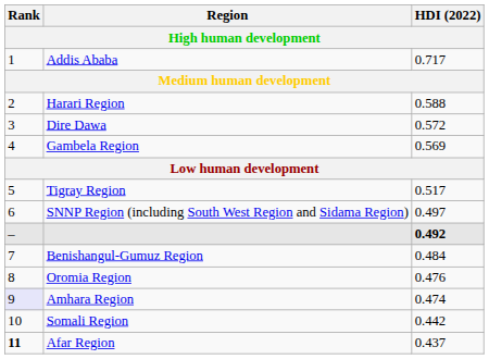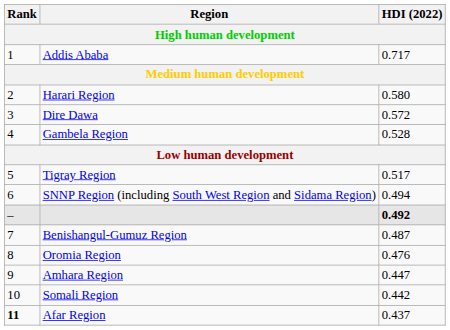 <table class="wikitable sortable">
 <tr>
 <th>Rank</th>
 <th>Region</th>
 <th>HDI (2022)</th>
 </tr>
 <tr>
 <th style="color:#0c0;" colspan="3">High human development</th>
 </tr>
 <tr>
 <td>1</td>
 <td><a href='#'>Addis Ababa</a></td>
 <td>0.717</td>
 </tr>
 <tr>
 <th style="color:#fc0;" colspan="3">Medium human development</th>
 </tr>
 <tr>
 <td>2</td>
 <td> <a href='#'>Harari Region</a></td>
-<td>0.588</td>
+<td>0.580</td>
 </tr>
 <tr>
 <td>3</td>
 <td> <a href='#'>Dire Dawa</a></td>
 <td>0.572</td>
 </tr>
 <tr>
 <td>4</td>
 <td> <a href='#'>Gambela Region</a></td>
-<td>0.569</td>
+<td>0.528</td>
 </tr>
 <tr>
 <th style="color:#900;" colspan="3">Low human development</th>
 </tr>
 <tr>
 <td>5</td>
 <td> <a href='#'>Tigray Region</a></td>
 <td>0.517</td>
 </tr>
 <tr>
 <td>6</td>
 <td> <a href='#'>SNNP Region</a> (including  <a href='#'>South West Region</a> and  <a href='#'>Sidama Region</a>)</td>
-<td>0.497</td>
+<td>0.494</td>
 </tr>
 <tr style="background:#e6e6e6">
 <td>–</td>
 <td><strong></strong></td>
 <td><strong>0.492</strong></td>
 </tr>
 <tr>
 <td>7</td>
 <td> <a href='#'>Benishangul-Gumuz Region</a></td>
-<td>0.484</td>
+<td>0.487</td>
 </tr>
 <tr>
 <td>8</td>
 <td> <a href='#'>Oromia Region</a></td>
 <td>0.476</td>
 </tr>
 <tr>
-<td style="background: lavender;">9</td>
+<td>9</td>
 <td> <a href='#'>Amhara Region</a></td>
-<td>0.474</td>
+<td>0.447</td>
 </tr>
 <tr>
 <td>10</td>
 <td> <a href='#'>Somali Region</a></td>
 <td>0.442</td>
 </tr>
 <tr>
 <td><strong>11</strong></td>
 <td> <a href='#'>Afar Region</a></td>
 <td>0.437</td>
 </tr>
 </table>
